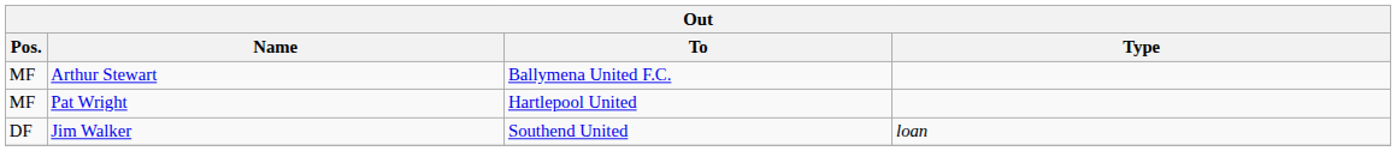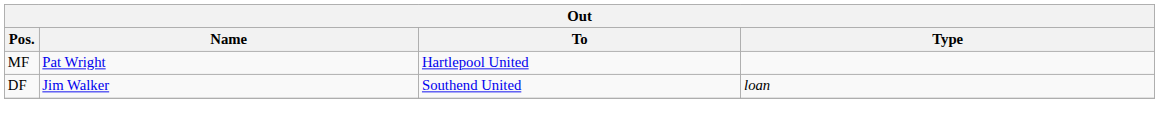 <table class="wikitable" style="font-size:100%;width:99%;">
 <tr>
 <th colspan="4">Out</th>
 </tr>
 <tr>
 <th width=3%>Pos.</th>
 <th width=33%>Name</th>
 <th width=28%>To</th>
 <th width=36%>Type</th>
-</tr>
-<tr>
-<td>MF</td>
-<td><a href='#'>Arthur Stewart</a></td>
-<td><a href='#'>Ballymena United F.C.</a></td>
-<td></td>
 </tr>
 <tr>
 <td>MF</td>
 <td><a href='#'>Pat Wright</a></td>
 <td><a href='#'>Hartlepool United</a></td>
 <td></td>
 </tr>
 <tr>
 <td>DF</td>
 <td><a href='#'>Jim Walker</a></td>
 <td><a href='#'>Southend United</a></td>
 <td><em>loan</em></td>
 </tr>
 <tr>
 </tr>
 </table>
